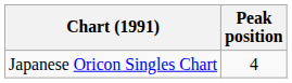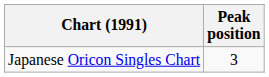 <table class="wikitable">
 <tr>
 <th>Chart (1991)</th>
 <th>Peak<br>position</th>
 </tr>
 <tr>
 <td>Japanese <a href='#'>Oricon Singles Chart</a></td>
-<td align="center">4</td>
+<td align="center">3</td>
 </tr>
 </table>
